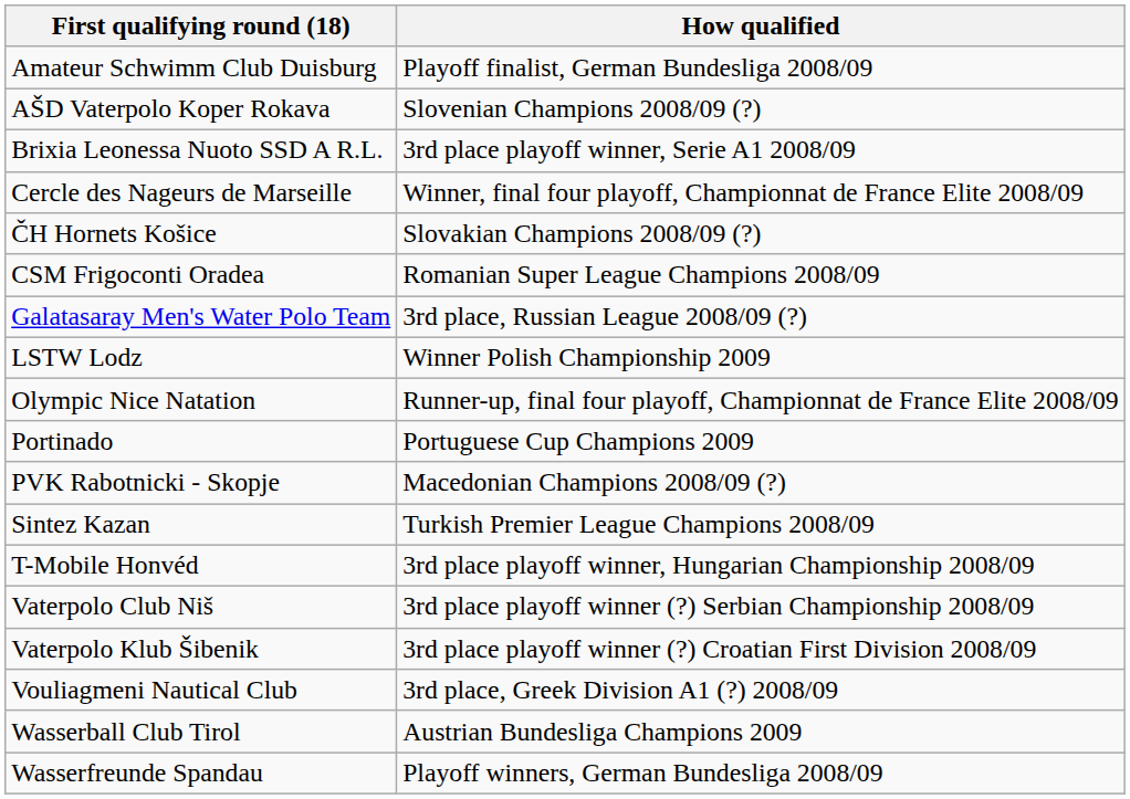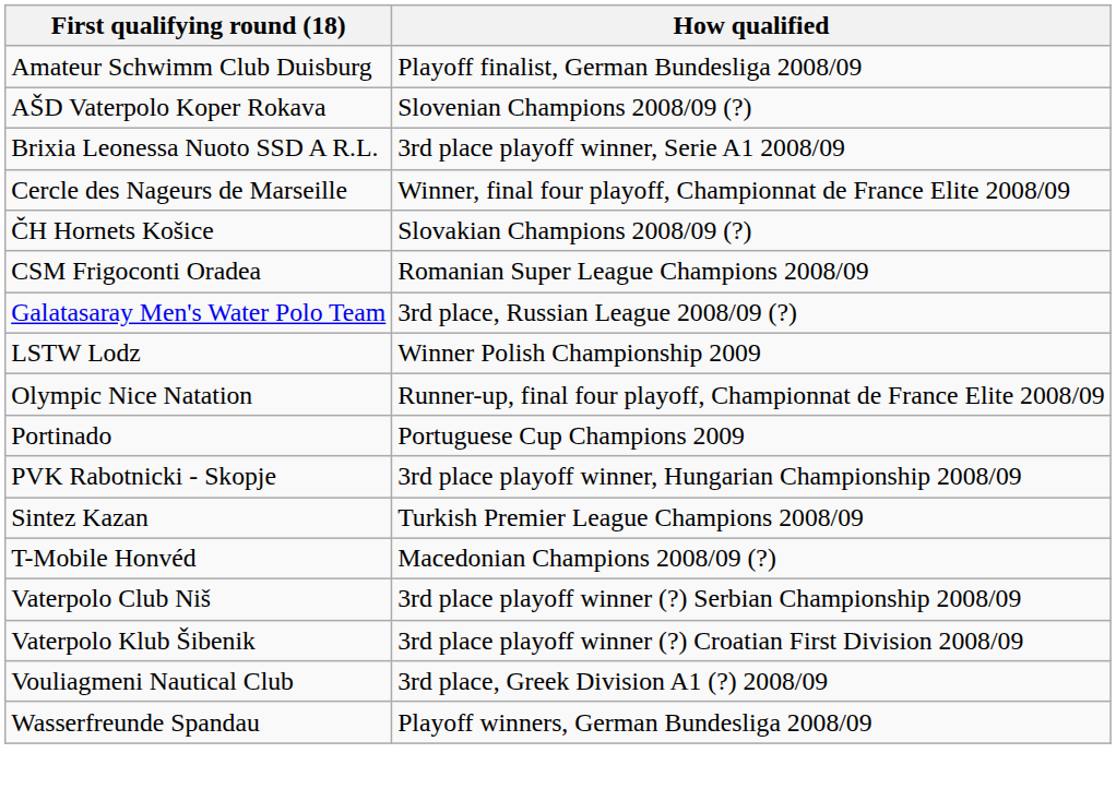 <table class="wikitable">
 <tr>
 <th>First qualifying round (18)</th>
 <th>How qualified</th>
 </tr>
 <tr>
 <td> Amateur Schwimm Club Duisburg</td>
 <td>Playoff finalist, German Bundesliga 2008/09 </td>
 </tr>
 <tr>
 <td> AŠD Vaterpolo Koper Rokava</td>
 <td>Slovenian Champions 2008/09 (?)</td>
 </tr>
 <tr>
 <td> Brixia Leonessa Nuoto SSD A R.L.</td>
 <td>3rd place playoff winner, Serie A1 2008/09 </td>
 </tr>
 <tr>
 <td> Cercle des Nageurs de Marseille</td>
 <td>Winner, final four playoff, Championnat de France Elite 2008/09 </td>
 </tr>
 <tr>
 <td> ČH Hornets Košice</td>
 <td>Slovakian Champions 2008/09 (?)</td>
 </tr>
 <tr>
 <td> CSM Frigoconti Oradea</td>
 <td>Romanian Super League Champions 2008/09 </td>
 </tr>
 <tr>
 <td> <a href='#'>Galatasaray Men's Water Polo Team</a></td>
 <td>3rd place, Russian League 2008/09 (?)  </td>
 </tr>
 <tr>
 <td> LSTW Lodz</td>
 <td>Winner Polish Championship 2009 </td>
 </tr>
 <tr>
 <td> Olympic Nice Natation</td>
 <td>Runner-up, final four playoff, Championnat de France Elite 2008/09 </td>
 </tr>
 <tr>
 <td> Portinado</td>
 <td>Portuguese Cup Champions 2009 </td>
 </tr>
 <tr>
 <td> PVK Rabotnicki - Skopje</td>
-<td>Macedonian Champions 2008/09 (?)</td>
+<td>3rd place playoff winner, Hungarian Championship 2008/09 </td>
 </tr>
 <tr>
 <td> Sintez Kazan</td>
 <td>Turkish Premier League Champions 2008/09 </td>
 </tr>
 <tr>
 <td> T-Mobile Honvéd</td>
-<td>3rd place playoff winner, Hungarian Championship 2008/09 </td>
+<td>Macedonian Champions 2008/09 (?)</td>
 </tr>
 <tr>
 <td> Vaterpolo Club Niš</td>
 <td>3rd place playoff winner (?) Serbian Championship 2008/09 </td>
 </tr>
 <tr>
 <td> Vaterpolo Klub Šibenik</td>
 <td>3rd place playoff winner (?) Croatian First Division 2008/09 </td>
 </tr>
 <tr>
 <td> Vouliagmeni Nautical Club</td>
 <td>3rd place, Greek Division A1 (?) 2008/09 </td>
 </tr>
 <tr>
-<td> Wasserball Club Tirol</td>
-<td>Austrian Bundesliga Champions 2009 </td>
-</tr>
-<tr>
 <td> Wasserfreunde Spandau</td>
 <td>Playoff winners, German Bundesliga 2008/09 </td>
 </tr>
 </table>
